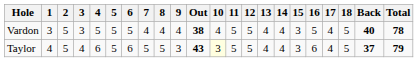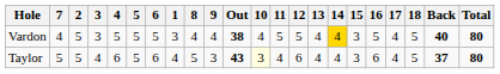 <table class="wikitable" style="text-align:center">
 <tr>
 <th>Hole</th>
-<th> 1 </th>
+<th> 7 </th>
 <th> 2 </th>
 <th> 3 </th>
 <th> 4 </th>
 <th> 5 </th>
 <th> 6 </th>
-<th> 7 </th>
+<th> 1 </th>
 <th> 8 </th>
 <th> 9 </th>
 <th>Out</th>
 <th>10</th>
 <th>11</th>
 <th>12</th>
 <th>13</th>
 <th>14</th>
 <th>15</th>
 <th>16</th>
 <th>17</th>
 <th>18</th>
 <th>Back</th>
 <th>Total</th>
 </tr>
 <tr>
 <td align=left> Vardon</td>
-<td>3</td>
+<td>4</td>
 <td>5</td>
 <td>3</td>
 <td>5</td>
 <td>5</td>
 <td>5</td>
-<td>4</td>
+<td>3</td>
 <td>4</td>
 <td>4</td>
 <td><strong>38</strong></td>
 <td>4</td>
 <td>5</td>
 <td>5</td>
 <td>4</td>
-<td>4</td>
+<td style="background: gold;">4</td>
 <td>3</td>
 <td>5</td>
 <td>4</td>
 <td>5</td>
 <td><strong>40</strong></td>
-<td><strong>78</strong></td>
+<td><strong>80</strong></td>
 </tr>
 <tr>
 <td align=left> Taylor</td>
-<td>4</td>
+<td>5</td>
 <td>5</td>
 <td>4</td>
 <td>6</td>
 <td>5</td>
 <td>6</td>
-<td>5</td>
+<td>4</td>
 <td>5</td>
 <td>3</td>
 <td><strong>43</strong></td>
 <td style="background: lightyellow;">3</td>
-<td>5</td>
-<td>5</td>
+<td>4</td>
+<td>6</td>
 <td>4</td>
 <td>4</td>
 <td>3</td>
 <td>6</td>
 <td>4</td>
 <td>5</td>
 <td><strong>37</strong></td>
-<td><strong>79</strong></td>
+<td><strong>80</strong></td>
 </tr>
 </table>
